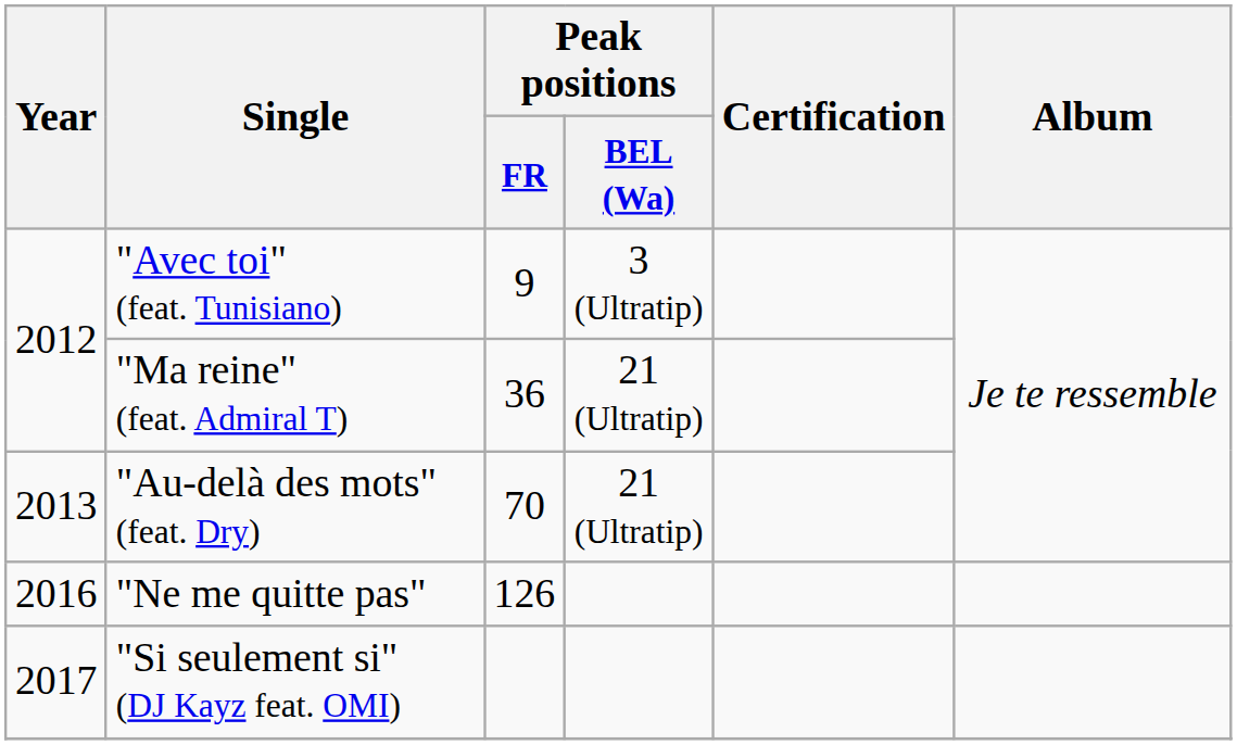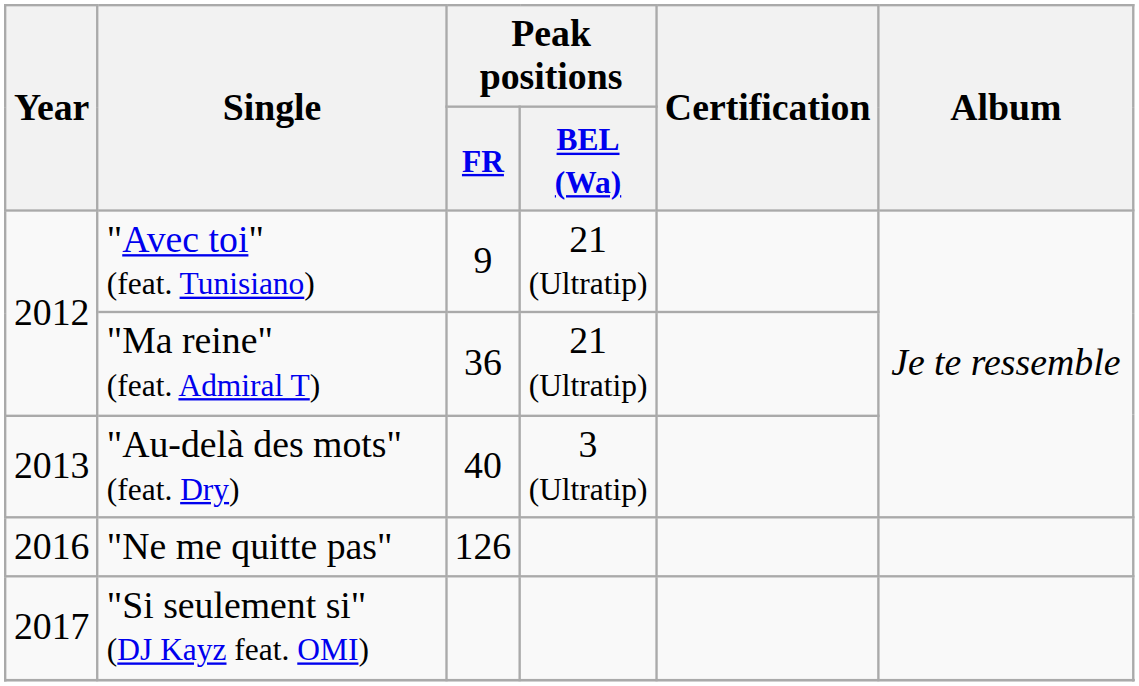 <table class="wikitable">
 <tr>
 <th align="center" rowspan="2" width="10">Year</th>
 <th align="center" rowspan="2" width="140">Single</th>
 <th align="center" colspan="2">Peak positions</th>
 <th align="center" rowspan="2" width="40">Certification</th>
 <th align="center" rowspan="2" width="100">Album</th>
 </tr>
 <tr>
 <th width="20"><small><a href='#'>FR</a></small><br></th>
 <th width="20"><small><a href='#'>BEL <br>(Wa)</a></small><br></th>
 </tr>
 <tr>
 <td align="center" rowspan="2">2012</td>
 <td>"<a href='#'>Avec toi</a>" <br><small>(feat. <a href='#'>Tunisiano</a>)</small></td>
 <td align="center">9</td>
-<td align="center">3 <br><small>(Ultratip)</small></td>
+<td align="center">21 <br><small>(Ultratip)</small></td>
 <td></td>
 <td align="center" rowspan=3><em>Je te ressemble</em></td>
 </tr>
 <tr>
 <td>"Ma reine" <br><small>(feat. <a href='#'>Admiral T</a>)</small></td>
 <td align="center">36</td>
 <td align="center">21 <br><small>(Ultratip)</small></td>
 <td></td>
 </tr>
 <tr>
 <td align="center" rowspan="1">2013</td>
 <td>"Au-delà des mots" <br><small>(feat. <a href='#'>Dry</a>)</small></td>
-<td align="center">70</td>
-<td align="center">21 <br><small>(Ultratip)</small></td>
+<td align="center">40</td>
+<td align="center">3 <br><small>(Ultratip)</small></td>
 <td></td>
 </tr>
 <tr>
 <td align="center" rowspan="1">2016</td>
 <td>"Ne me quitte pas"</td>
 <td align="center">126</td>
 <td align="center"></td>
 <td></td>
 <td></td>
 </tr>
 <tr>
 <td align="center" rowspan="1">2017</td>
 <td>"Si seulement si" <br><small>(<a href='#'>DJ Kayz</a> feat. <a href='#'>OMI</a>)</small></td>
 <td align="center"></td>
 <td align="center"></td>
 <td></td>
 <td align="center"></td>
 </tr>
 <tr>
 </tr>
 <tr>
 </tr>
 </table>
